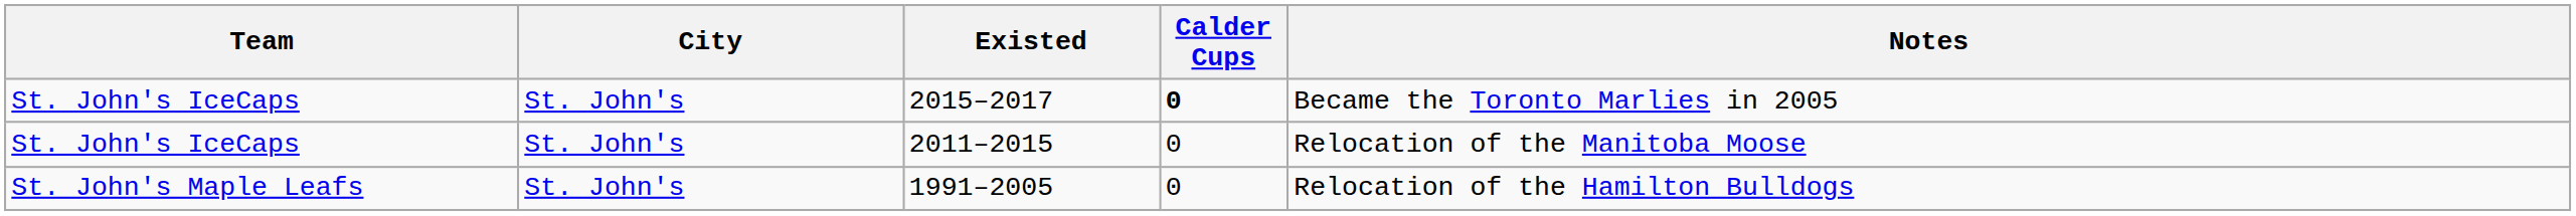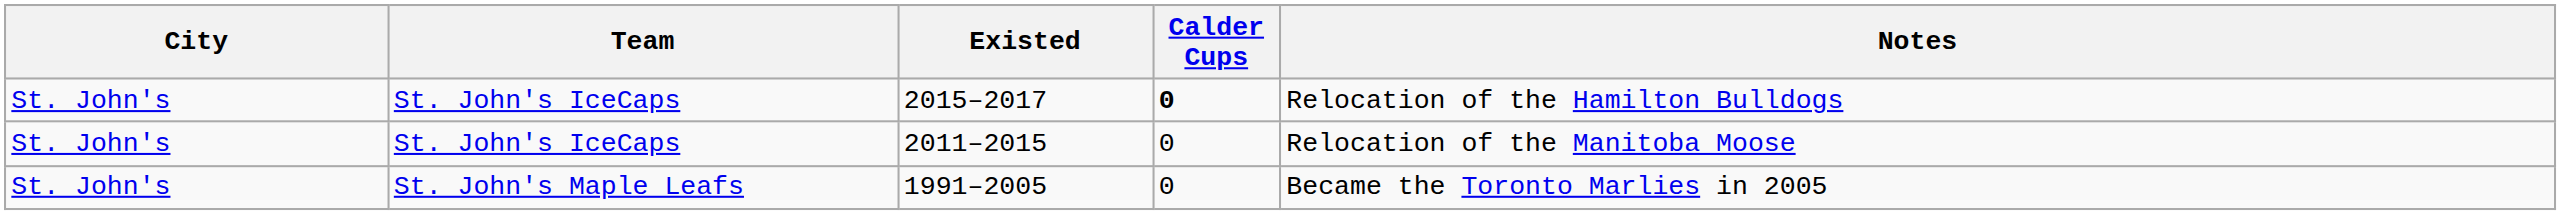 <table class="wikitable">
 <tr>
+<th bgcolor="#DDDDFF" width="15%">City</th>
 <th bgcolor="#DDDDFF" width="20%">Team</th>
-<th bgcolor="#DDDDFF" width="15%">City</th>
 <th bgcolor="#DDDDFF" width="10%">Existed</th>
 <th bgcolor="#DDDDFF" width="5%"><a href='#'>Calder Cups</a></th>
 <th bgcolor="#DDDDFF" width="50%">Notes</th>
 </tr>
 <tr>
+<td><a href='#'>St. John's</a></td>
 <td><a href='#'>St. John's IceCaps</a></td>
-<td><a href='#'>St. John's</a></td>
 <td>2015–2017</td>
 <td><strong>0</strong></td>
-<td>Became the <a href='#'>Toronto Marlies</a> in 2005</td>
+<td>Relocation of the <a href='#'>Hamilton Bulldogs</a></td>
 </tr>
 <tr>
+<td><a href='#'>St. John's</a></td>
 <td><a href='#'>St. John's IceCaps</a></td>
-<td><a href='#'>St. John's</a></td>
 <td>2011–2015</td>
 <td>0</td>
 <td>Relocation of the <a href='#'>Manitoba Moose</a></td>
 </tr>
 <tr>
+<td><a href='#'>St. John's</a></td>
 <td><a href='#'>St. John's Maple Leafs</a></td>
-<td><a href='#'>St. John's</a></td>
 <td>1991–2005</td>
 <td>0</td>
-<td>Relocation of the <a href='#'>Hamilton Bulldogs</a></td>
+<td>Became the <a href='#'>Toronto Marlies</a> in 2005</td>
 </tr>
 </table>
